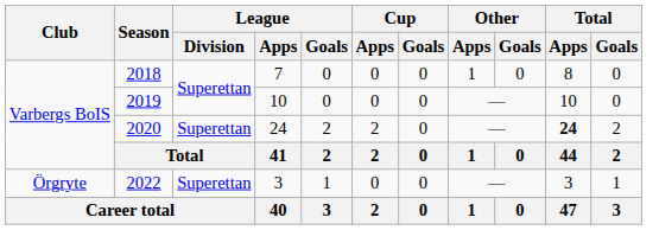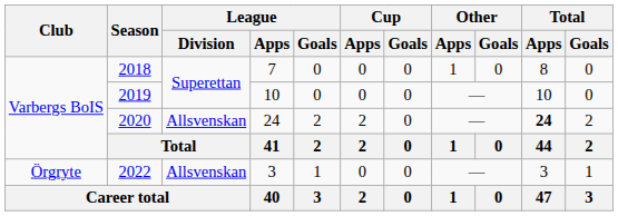 <table class="wikitable" style="text-align:center">
 <tr>
 <th rowspan="2">Club</th>
 <th rowspan="2">Season</th>
 <th colspan="3">League</th>
 <th colspan="2">Cup</th>
 <th colspan="2">Other</th>
 <th colspan="2">Total</th>
 </tr>
 <tr>
 <th>Division</th>
 <th>Apps</th>
 <th>Goals</th>
 <th>Apps</th>
 <th>Goals</th>
 <th>Apps</th>
 <th>Goals</th>
 <th>Apps</th>
 <th>Goals</th>
 </tr>
 <tr>
 <td rowspan="4"><a href='#'>Varbergs BoIS</a></td>
 <td><a href='#'>2018</a></td>
 <td rowspan="2"><a href='#'>Superettan</a></td>
 <td>7</td>
 <td>0</td>
 <td>0</td>
 <td>0</td>
 <td>1</td>
 <td>0</td>
 <td>8</td>
 <td>0</td>
 </tr>
 <tr>
 <td><a href='#'>2019</a></td>
 <td>10</td>
 <td>0</td>
 <td>0</td>
 <td>0</td>
 <td colspan="2">—</td>
 <td>10</td>
 <td>0</td>
 </tr>
 <tr>
 <td><a href='#'>2020</a></td>
-<td><a href='#'>Superettan</a></td>
+<td><a href='#'>Allsvenskan</a></td>
 <td>24</td>
 <td>2</td>
 <td>2</td>
 <td>0</td>
 <td colspan="2">—</td>
 <td><strong>24</strong></td>
 <td>2</td>
 </tr>
 <tr>
 <th colspan="2">Total</th>
 <th>41</th>
 <th>2</th>
 <th>2</th>
 <th>0</th>
 <th>1</th>
 <th>0</th>
 <th>44</th>
 <th>2</th>
 </tr>
 <tr>
 <td><a href='#'>Örgryte</a></td>
 <td><a href='#'>2022</a></td>
-<td><a href='#'>Superettan</a></td>
+<td><a href='#'>Allsvenskan</a></td>
 <td>3</td>
 <td>1</td>
 <td>0</td>
 <td>0</td>
 <td colspan="2">—</td>
 <td>3</td>
 <td>1</td>
 </tr>
 <tr>
 <th colspan="3">Career total</th>
 <th>40</th>
 <th>3</th>
 <th>2</th>
 <th>0</th>
 <th>1</th>
 <th>0</th>
 <th>47</th>
 <th>3</th>
 </tr>
 </table>
